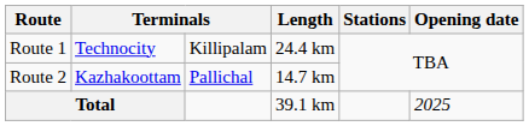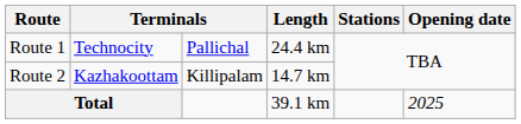 <table class="wikitable">
 <tr>
 <th>Route</th>
 <th colspan="2">Terminals</th>
 <th>Length</th>
 <th>Stations</th>
 <th>Opening date</th>
 </tr>
 <tr>
 <td>Route 1</td>
 <td><a href='#'>Technocity</a></td>
-<td>Killipalam</td>
+<td><a href='#'>Pallichal</a></td>
 <td>24.4 km</td>
 <td colspan="2" rowspan="2"  align="center">TBA</td>
 </tr>
 <tr>
 <td>Route 2</td>
 <td><a href='#'>Kazhakoottam</a></td>
-<td><a href='#'>Pallichal</a></td>
+<td>Killipalam</td>
 <td>14.7 km</td>
 </tr>
 <tr>
 <th colspan="2">Total</th>
 <td></td>
 <td>39.1 km</td>
 <td></td>
 <td><em>2025</em></td>
 </tr>
 </table>
